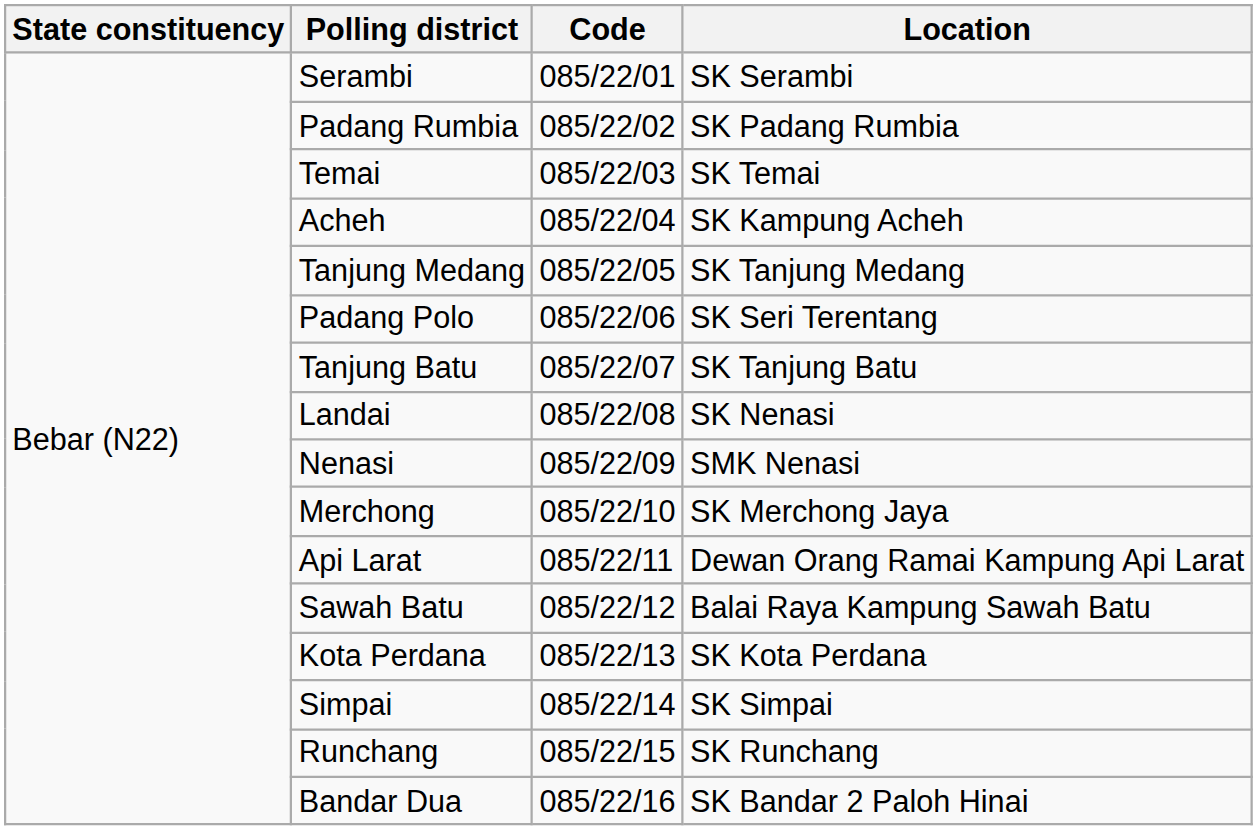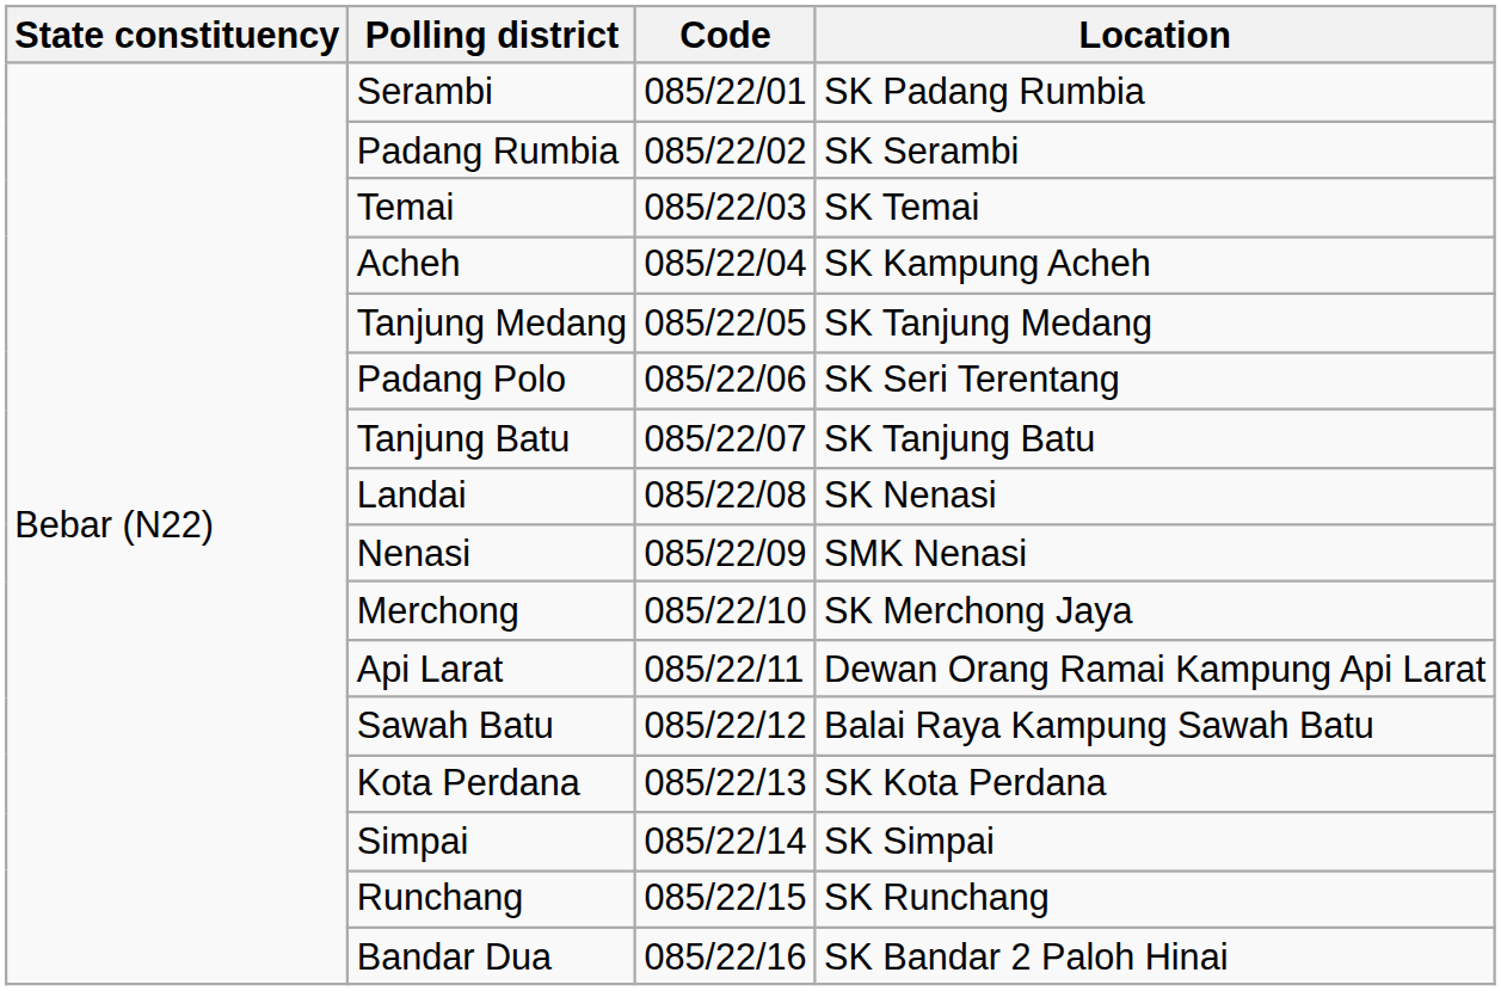 <table class="wikitable sortable mw-collapsible" style="white-space:nowrap;font-size:85%">
 <tr>
 <th>State constituency</th>
 <th>Polling district</th>
 <th>Code</th>
 <th>Location</th>
 </tr>
 <tr>
 <td rowspan="16">Bebar (N22)</td>
 <td>Serambi</td>
 <td>085/22/01</td>
-<td>SK Serambi</td>
+<td>SK Padang Rumbia</td>
 </tr>
 <tr>
 <td>Padang Rumbia</td>
 <td>085/22/02</td>
-<td>SK Padang Rumbia</td>
+<td>SK Serambi</td>
 </tr>
 <tr>
 <td>Temai</td>
 <td>085/22/03</td>
 <td>SK Temai</td>
 </tr>
 <tr>
 <td>Acheh</td>
 <td>085/22/04</td>
 <td>SK Kampung Acheh</td>
 </tr>
 <tr>
 <td>Tanjung Medang</td>
 <td>085/22/05</td>
 <td>SK Tanjung Medang</td>
 </tr>
 <tr>
 <td>Padang Polo</td>
 <td>085/22/06</td>
 <td>SK Seri Terentang</td>
 </tr>
 <tr>
 <td>Tanjung Batu</td>
 <td>085/22/07</td>
 <td>SK Tanjung Batu</td>
 </tr>
 <tr>
 <td>Landai</td>
 <td>085/22/08</td>
 <td>SK Nenasi</td>
 </tr>
 <tr>
 <td>Nenasi</td>
 <td>085/22/09</td>
 <td>SMK Nenasi</td>
 </tr>
 <tr>
 <td>Merchong</td>
 <td>085/22/10</td>
 <td>SK Merchong Jaya</td>
 </tr>
 <tr>
 <td>Api Larat</td>
 <td>085/22/11</td>
 <td>Dewan Orang Ramai Kampung Api Larat</td>
 </tr>
 <tr>
 <td>Sawah Batu</td>
 <td>085/22/12</td>
 <td>Balai Raya Kampung Sawah Batu</td>
 </tr>
 <tr>
 <td>Kota Perdana</td>
 <td>085/22/13</td>
 <td>SK Kota Perdana</td>
 </tr>
 <tr>
 <td>Simpai</td>
 <td>085/22/14</td>
 <td>SK Simpai</td>
 </tr>
 <tr>
 <td>Runchang</td>
 <td>085/22/15</td>
 <td>SK Runchang</td>
 </tr>
 <tr>
 <td>Bandar Dua</td>
 <td>085/22/16</td>
 <td>SK Bandar 2 Paloh Hinai</td>
 </tr>
 </table>
